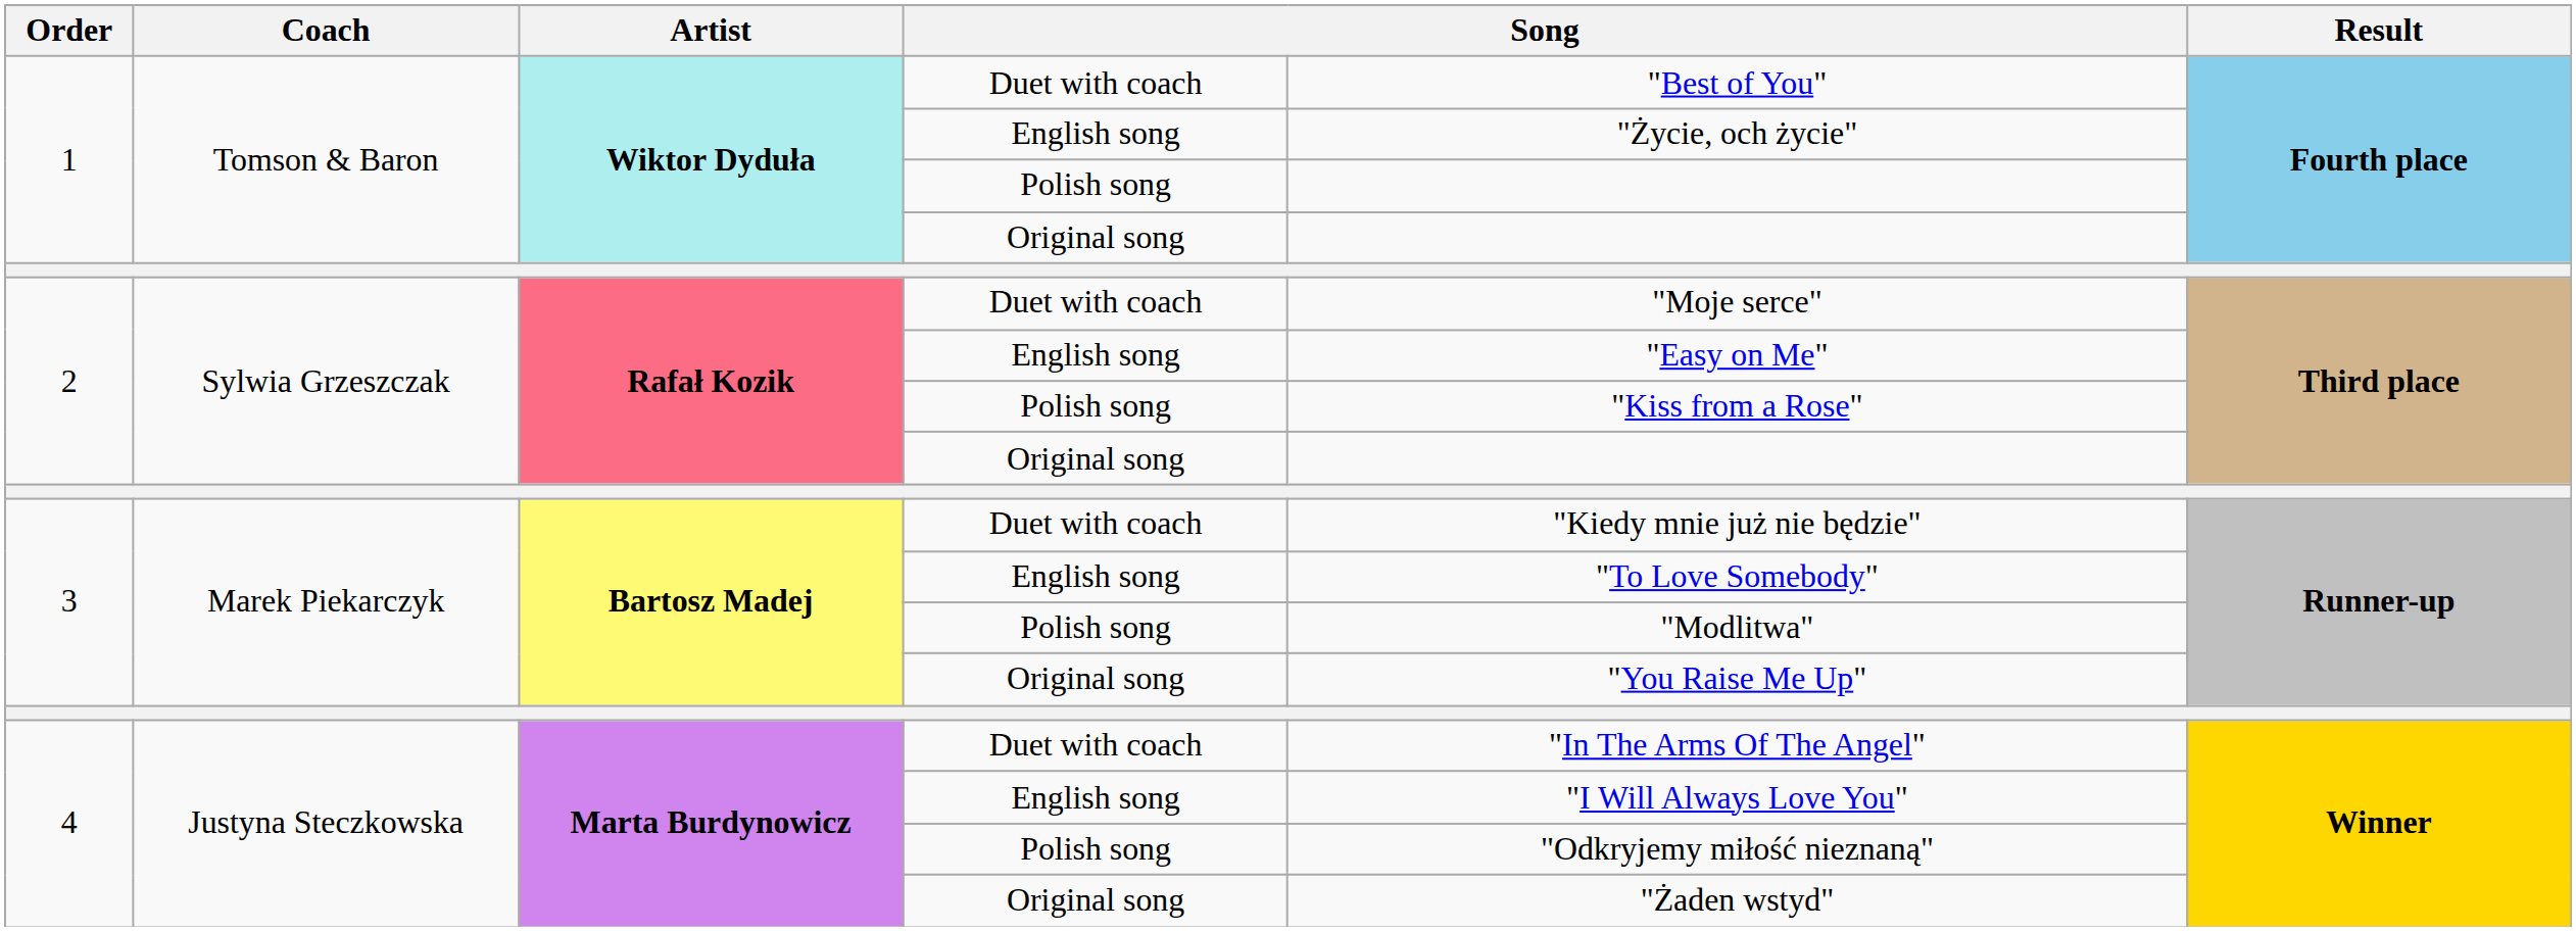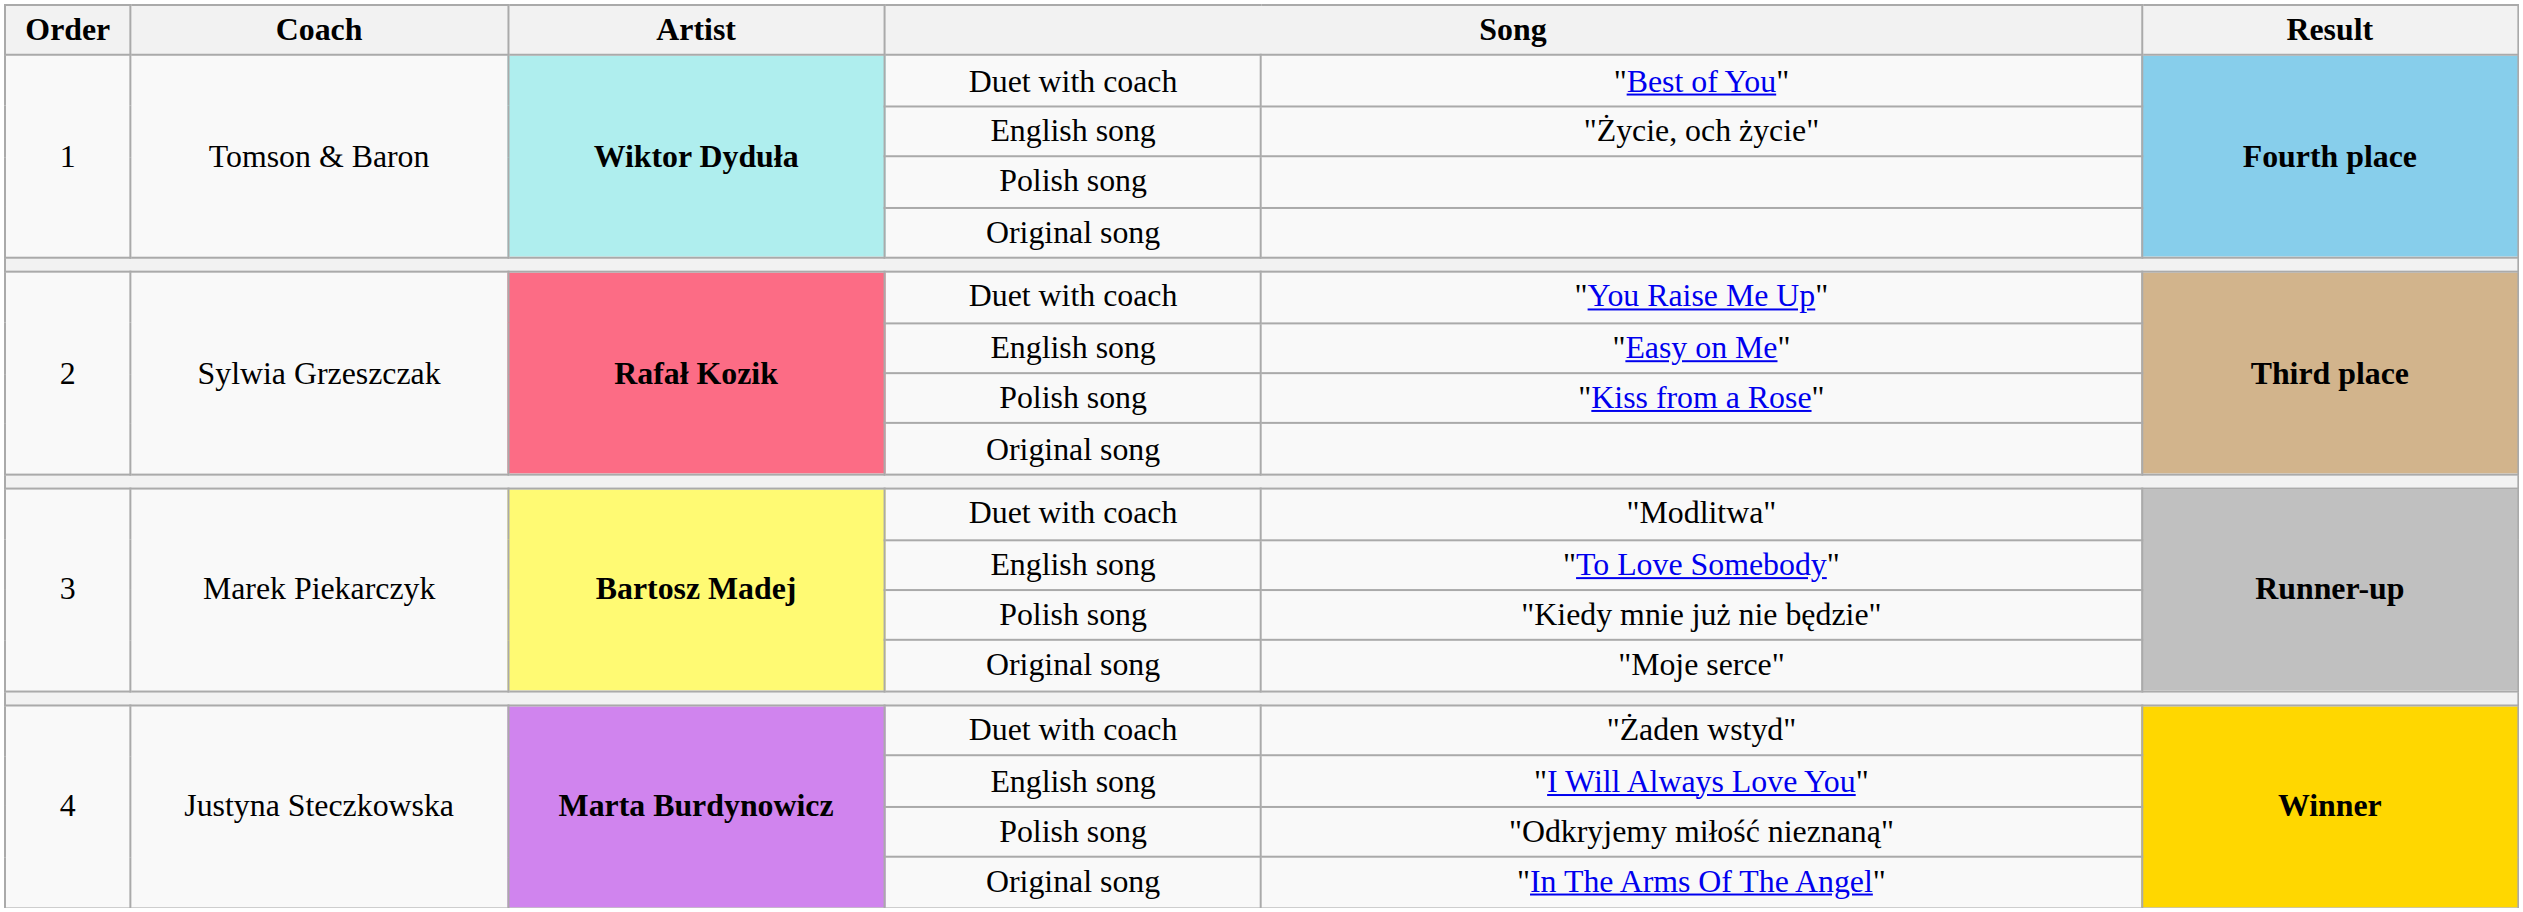 <table class="wikitable" style="width: 100%; text-align: center">
 <tr>
 <th width="05%">Order</th>
 <th width="15%">Coach</th>
 <th width="15%">Artist</th>
 <th colspan="2" width="50%">Song</th>
 <th width="15%">Result</th>
 </tr>
 <tr>
 <td rowspan="4">1</td>
 <td rowspan="4">Tomson & Baron</td>
 <td rowspan="4" style="background:#afeeee"><strong>Wiktor Dyduła</strong></td>
 <td width="15%">Duet with coach</td>
 <td>"<a href='#'>Best of You</a>"</td>
 <td rowspan="4" style="background: skyblue"><strong>Fourth place</strong></td>
 </tr>
 <tr>
 <td>English song</td>
 <td>"Życie, och życie"</td>
 </tr>
 <tr>
 <td>Polish song</td>
 <td></td>
 </tr>
 <tr>
 <td>Original song</td>
 <td></td>
 </tr>
 <tr>
 <th colspan="6"></th>
 </tr>
 <tr>
 <td rowspan="4">2</td>
 <td rowspan="4">Sylwia Grzeszczak</td>
 <td rowspan="4" style="background:#FC6C85"><strong>Rafał Kozik</strong></td>
 <td>Duet with coach</td>
-<td>"Moje serce"</td>
+<td>"<a href='#'>You Raise Me Up</a>"</td>
 <td rowspan="4" style="background: tan"><strong>Third place</strong></td>
 </tr>
 <tr>
 <td>English song</td>
 <td>"<a href='#'>Easy on Me</a>"</td>
 </tr>
 <tr>
 <td>Polish song</td>
 <td>"<a href='#'>Kiss from a Rose</a>"</td>
 </tr>
 <tr>
 <td>Original song</td>
 <td></td>
 </tr>
 <tr>
 <th colspan="6"></th>
 </tr>
 <tr>
 <td rowspan="4">3</td>
 <td rowspan="4">Marek Piekarczyk</td>
 <td rowspan="4" style="background:#fffa73"><strong>Bartosz Madej</strong></td>
 <td>Duet with coach</td>
-<td>"Kiedy mnie już nie będzie"</td>
+<td>"Modlitwa"</td>
 <td rowspan="4" style="background: silver"><strong>Runner-up</strong></td>
 </tr>
 <tr>
 <td>English song</td>
 <td>"<a href='#'>To Love Somebody</a>"</td>
 </tr>
 <tr>
 <td>Polish song</td>
-<td>"Modlitwa"</td>
+<td>"Kiedy mnie już nie będzie"</td>
 </tr>
 <tr>
 <td>Original song</td>
-<td>"<a href='#'>You Raise Me Up</a>"</td>
+<td>"Moje serce"</td>
 </tr>
 <tr>
 <th colspan="6"></th>
 </tr>
 <tr>
 <td rowspan="4">4</td>
 <td rowspan="4">Justyna Steczkowska</td>
 <td rowspan="4"style="background:#d084ee"><strong>Marta Burdynowicz</strong></td>
 <td>Duet with coach</td>
-<td>"<a href='#'>In The Arms Of The Angel</a>"</td>
+<td>"Żaden wstyd"</td>
 <td rowspan="4" style="background: gold"><strong>Winner</strong></td>
 </tr>
 <tr>
 <td>English song</td>
 <td>"<a href='#'>I Will Always Love You</a>"</td>
 </tr>
 <tr>
 <td>Polish song</td>
 <td>"Odkryjemy miłość nieznaną"</td>
 </tr>
 <tr>
 <td>Original song</td>
-<td>"Żaden wstyd"</td>
+<td>"<a href='#'>In The Arms Of The Angel</a>"</td>
 </tr>
 </table>
